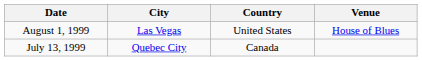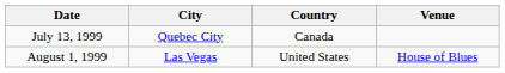 <table class="wikitable" style="text-align:center;">
 <tr>
 <th width="150">Date</th>
 <th width="150">City</th>
 <th width="150">Country</th>
 <th width="150">Venue</th>
 </tr>
 <tr>
+<td>July 13, 1999</td>
+<td><a href='#'>Quebec City</a></td>
+<td>Canada</td>
+<td></td>
+</tr>
+<tr>
 <td>August 1, 1999</td>
 <td><a href='#'>Las Vegas</a></td>
 <td>United States</td>
 <td><a href='#'>House of Blues</a></td>
 </tr>
-<tr>
-<td>July 13, 1999</td>
-<td><a href='#'>Quebec City</a></td>
-<td>Canada</td>
-<td></td>
-</tr>
 </table>
